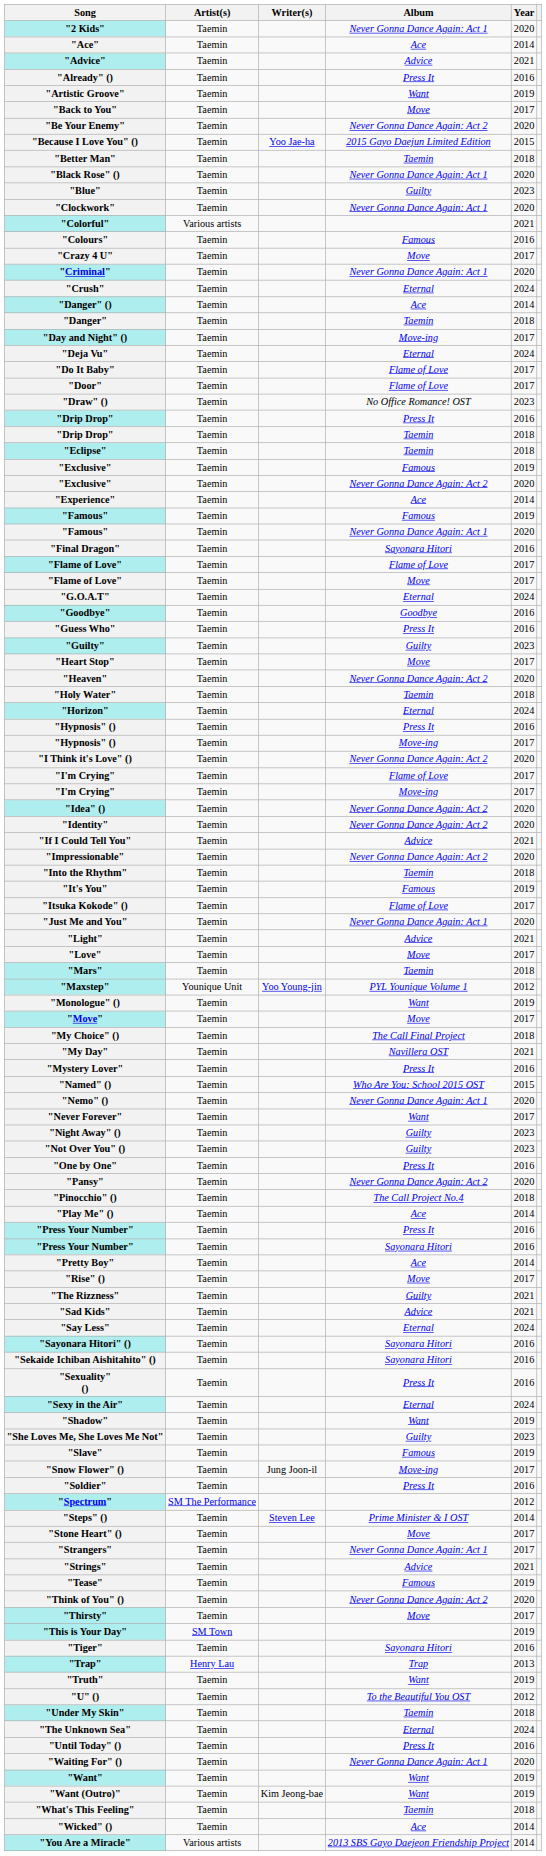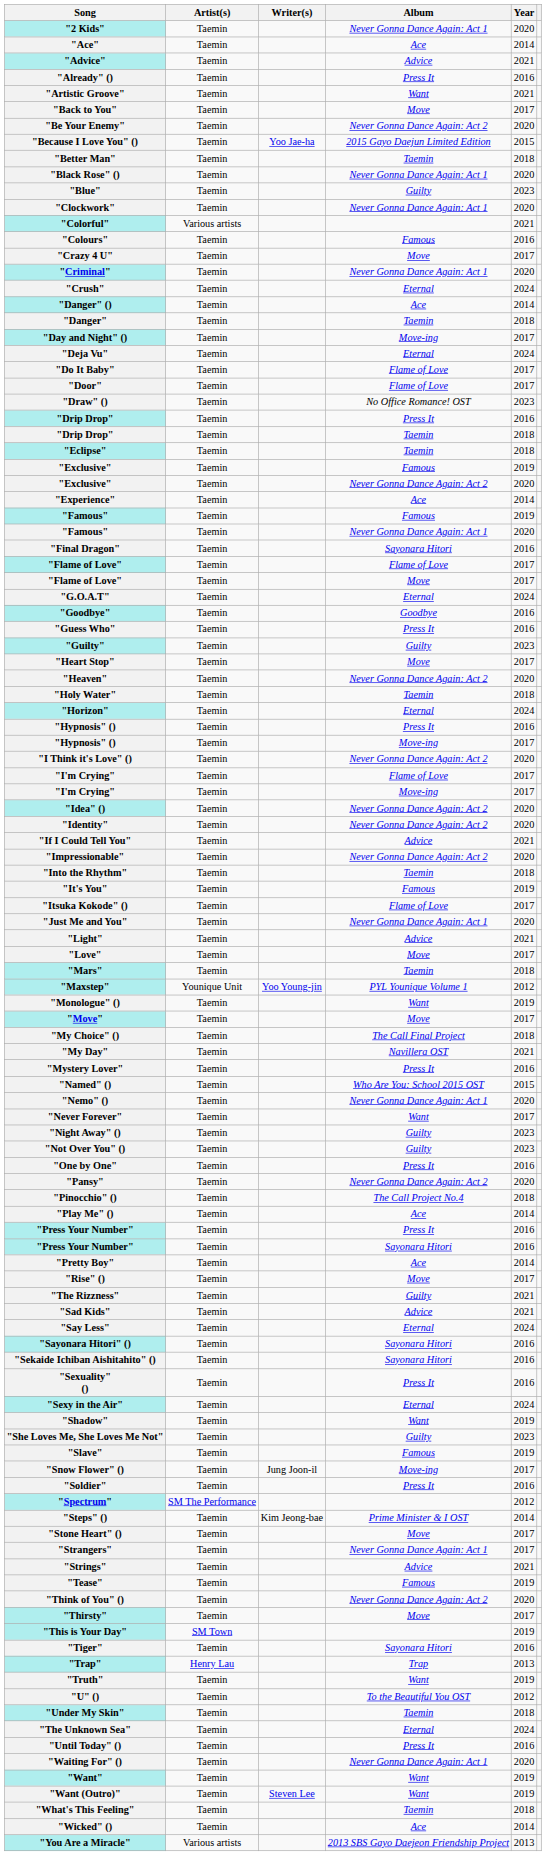 <table class="wikitable plainrowheaders sortable" style="text-align:center">
 <tr>
 <th scope="col">Song</th>
 <th scope="col">Artist(s)</th>
 <th scope="col" class="unsortable">Writer(s)</th>
 <th scope="col">Album</th>
 <th scope="col">Year</th>
 <th scope="col" class="unsortable"></th>
 </tr>
 <tr>
 <th scope="row" style="background-color:#AFEEEE">"2 Kids"  </th>
 <td>Taemin</td>
 <td></td>
 <td><em><a href='#'>Never Gonna Dance Again: Act 1</a></em></td>
 <td>2020</td>
 <td></td>
 </tr>
 <tr>
 <th scope="row">"Ace" </th>
 <td>Taemin</td>
 <td></td>
 <td><em><a href='#'>Ace</a></em></td>
 <td>2014</td>
 <td></td>
 </tr>
 <tr>
 <th scope="row" style="background-color:#AFEEEE">"Advice" </th>
 <td>Taemin</td>
 <td></td>
 <td><em><a href='#'>Advice</a></em></td>
 <td>2021</td>
 <td></td>
 </tr>
 <tr>
 <th scope="row">"Already" ()</th>
 <td>Taemin</td>
 <td></td>
 <td><em><a href='#'>Press It</a></em></td>
 <td>2016</td>
 <td></td>
 </tr>
 <tr>
 <th scope="row">"Artistic Groove"</th>
 <td>Taemin</td>
 <td></td>
 <td><em><a href='#'>Want</a></em></td>
-<td>2019</td>
+<td>2021</td>
 <td></td>
 </tr>
 <tr>
 <th scope="row">"Back to You" </th>
 <td>Taemin</td>
 <td></td>
 <td><em><a href='#'>Move</a></em></td>
 <td>2017</td>
 <td></td>
 </tr>
 <tr>
 <th scope="row">"Be Your Enemy"</th>
 <td>Taemin<br></td>
 <td></td>
 <td><em><a href='#'>Never Gonna Dance Again: Act 2</a></em></td>
 <td>2020</td>
 <td></td>
 </tr>
 <tr>
 <th scope="row">"Because I Love You" ()</th>
 <td>Taemin</td>
 <td><a href='#'>Yoo Jae-ha</a></td>
 <td><em><a href='#'>2015 Gayo Daejun Limited Edition</a></em></td>
 <td>2015</td>
 <td></td>
 </tr>
 <tr>
 <th scope="row">"Better Man"</th>
 <td>Taemin</td>
 <td></td>
 <td><em><a href='#'>Taemin</a></em></td>
 <td>2018</td>
 <td></td>
 </tr>
 <tr>
 <th scope="row">"Black Rose" ()</th>
 <td>Taemin<br></td>
 <td></td>
 <td><em><a href='#'>Never Gonna Dance Again: Act 1</a></em></td>
 <td>2020</td>
 <td></td>
 </tr>
 <tr>
 <th scope="row">"Blue"</th>
 <td>Taemin</td>
 <td></td>
 <td><em><a href='#'>Guilty</a></em></td>
 <td>2023</td>
 <td></td>
 </tr>
 <tr>
 <th scope="row">"Clockwork" </th>
 <td>Taemin</td>
 <td></td>
 <td><em><a href='#'>Never Gonna Dance Again: Act 1</a></em></td>
 <td>2020</td>
 <td></td>
 </tr>
 <tr>
 <th scope="row" style="background-color:#AFEEEE">"Colorful" </th>
 <td>Various artists</td>
 <td></td>
 <td></td>
 <td>2021</td>
 <td></td>
 </tr>
 <tr>
 <th scope="row">"Colours"</th>
 <td>Taemin</td>
 <td></td>
 <td><em><a href='#'>Famous</a></em></td>
 <td>2016</td>
 <td></td>
 </tr>
 <tr>
 <th scope="row">"Crazy 4 U"</th>
 <td>Taemin</td>
 <td></td>
 <td><em><a href='#'>Move</a></em></td>
 <td>2017</td>
 <td></td>
 </tr>
 <tr>
 <th scope="row" style="background-color:#AFEEEE">"<a href='#'>Criminal</a>" </th>
 <td>Taemin</td>
 <td></td>
 <td><em><a href='#'>Never Gonna Dance Again: Act 1</a></em></td>
 <td>2020</td>
 <td></td>
 </tr>
 <tr>
 <th scope="row">"Crush"</th>
 <td>Taemin</td>
 <td></td>
 <td><em><a href='#'>Eternal</a></em></td>
 <td>2024</td>
 <td></td>
 </tr>
 <tr>
 <th scope="row" style="background-color:#AFEEEE">"Danger" ()  </th>
 <td>Taemin</td>
 <td></td>
 <td><em><a href='#'>Ace</a></em></td>
 <td>2014</td>
 <td></td>
 </tr>
 <tr>
 <th scope="row">"Danger"<br></th>
 <td>Taemin</td>
 <td></td>
 <td><em><a href='#'>Taemin</a></em></td>
 <td>2018</td>
 <td></td>
 </tr>
 <tr>
 <th scope="row" style="background-color:#AFEEEE">"Day and Night" () </th>
 <td>Taemin</td>
 <td></td>
 <td><em><a href='#'>Move-ing</a></em></td>
 <td>2017</td>
 <td></td>
 </tr>
 <tr>
 <th scope="row">"Deja Vu"</th>
 <td>Taemin</td>
 <td></td>
 <td><em><a href='#'>Eternal</a></em></td>
 <td>2024</td>
 <td></td>
 </tr>
 <tr>
 <th scope="row">"Do It Baby"</th>
 <td>Taemin</td>
 <td></td>
 <td><em><a href='#'>Flame of Love</a></em></td>
 <td>2017</td>
 <td></td>
 </tr>
 <tr>
 <th scope="row">"Door"</th>
 <td>Taemin</td>
 <td></td>
 <td><em><a href='#'>Flame of Love</a></em></td>
 <td>2017</td>
 <td></td>
 </tr>
 <tr>
 <th scope="row">"Draw" ()</th>
 <td>Taemin</td>
 <td></td>
 <td><em>No Office Romance! OST</em></td>
 <td>2023</td>
 <td></td>
 </tr>
 <tr>
 <th scope="row" style="background-color:#AFEEEE">"Drip Drop" </th>
 <td>Taemin</td>
 <td></td>
 <td><em><a href='#'>Press It</a></em></td>
 <td>2016</td>
 <td></td>
 </tr>
 <tr>
 <th scope="row">"Drip Drop"<br></th>
 <td>Taemin</td>
 <td></td>
 <td><em><a href='#'>Taemin</a></em></td>
 <td>2018</td>
 <td></td>
 </tr>
 <tr>
 <th scope="row" style="background-color:#AFEEEE">"Eclipse"  </th>
 <td>Taemin</td>
 <td></td>
 <td><em><a href='#'>Taemin</a></em></td>
 <td>2018</td>
 <td></td>
 </tr>
 <tr>
 <th scope="row">"Exclusive"</th>
 <td>Taemin</td>
 <td></td>
 <td><em><a href='#'>Famous</a></em></td>
 <td>2019</td>
 <td></td>
 </tr>
 <tr>
 <th scope="row">"Exclusive"<br></th>
 <td>Taemin</td>
 <td></td>
 <td><em><a href='#'>Never Gonna Dance Again: Act 2</a></em></td>
 <td>2020</td>
 <td></td>
 </tr>
 <tr>
 <th scope="row">"Experience"</th>
 <td>Taemin</td>
 <td></td>
 <td><em><a href='#'>Ace</a></em></td>
 <td>2014</td>
 <td></td>
 </tr>
 <tr>
 <th scope="row" style="background-color:#AFEEEE">"Famous"  </th>
 <td>Taemin</td>
 <td></td>
 <td><em><a href='#'>Famous</a></em></td>
 <td>2019</td>
 <td></td>
 </tr>
 <tr>
 <th scope="row">"Famous"<br></th>
 <td>Taemin</td>
 <td></td>
 <td><em><a href='#'>Never Gonna Dance Again: Act 1</a></em></td>
 <td>2020</td>
 <td></td>
 </tr>
 <tr>
 <th scope="row">"Final Dragon"</th>
 <td>Taemin</td>
 <td></td>
 <td><em><a href='#'>Sayonara Hitori</a></em></td>
 <td>2016</td>
 <td></td>
 </tr>
 <tr>
 <th scope="row" style="background-color:#AFEEEE">"Flame of Love" </th>
 <td>Taemin</td>
 <td></td>
 <td><em><a href='#'>Flame of Love</a></em></td>
 <td>2017</td>
 <td></td>
 </tr>
 <tr>
 <th scope="row">"Flame of Love"<br></th>
 <td>Taemin</td>
 <td></td>
 <td><em><a href='#'>Move</a></em></td>
 <td>2017</td>
 <td></td>
 </tr>
 <tr>
 <th scope="row">"G.O.A.T" </th>
 <td>Taemin</td>
 <td></td>
 <td><em><a href='#'>Eternal</a></em></td>
 <td>2024</td>
 <td></td>
 </tr>
 <tr>
 <th scope="row" style="background-color:#AFEEEE">"Goodbye"</th>
 <td>Taemin</td>
 <td></td>
 <td><em><a href='#'>Goodbye</a></em></td>
 <td>2016</td>
 <td></td>
 </tr>
 <tr>
 <th scope="row">"Guess Who"</th>
 <td>Taemin</td>
 <td></td>
 <td><em><a href='#'>Press It</a></em></td>
 <td>2016</td>
 <td></td>
 </tr>
 <tr>
 <th scope="row" style="background-color:#AFEEEE">"Guilty" </th>
 <td>Taemin</td>
 <td></td>
 <td><em><a href='#'>Guilty</a></em></td>
 <td>2023</td>
 <td></td>
 </tr>
 <tr>
 <th scope="row">"Heart Stop" </th>
 <td>Taemin<br></td>
 <td></td>
 <td><em><a href='#'>Move</a></em></td>
 <td>2017</td>
 <td></td>
 </tr>
 <tr>
 <th scope="row">"Heaven"</th>
 <td>Taemin</td>
 <td></td>
 <td><em><a href='#'>Never Gonna Dance Again: Act 2</a></em></td>
 <td>2020</td>
 <td></td>
 </tr>
 <tr>
 <th scope="row">"Holy Water"</th>
 <td>Taemin</td>
 <td></td>
 <td><em><a href='#'>Taemin</a></em></td>
 <td>2018</td>
 <td></td>
 </tr>
 <tr>
 <th scope="row" style="background-color:#AFEEEE">"Horizon" </th>
 <td>Taemin</td>
 <td></td>
 <td><em><a href='#'>Eternal</a></em></td>
 <td>2024</td>
 <td></td>
 </tr>
 <tr>
 <th scope="row">"Hypnosis" ()</th>
 <td>Taemin</td>
 <td></td>
 <td><em><a href='#'>Press It</a></em></td>
 <td>2016</td>
 <td></td>
 </tr>
 <tr>
 <th scope="row">"Hypnosis" ()<br></th>
 <td>Taemin</td>
 <td></td>
 <td><em><a href='#'>Move-ing</a></em></td>
 <td>2017</td>
 <td></td>
 </tr>
 <tr>
 <th scope="row">"I Think it's Love" () </th>
 <td>Taemin</td>
 <td></td>
 <td><em><a href='#'>Never Gonna Dance Again: Act 2</a></em></td>
 <td>2020</td>
 <td></td>
 </tr>
 <tr>
 <th scope="row">"I'm Crying"</th>
 <td>Taemin</td>
 <td></td>
 <td><em><a href='#'>Flame of Love</a></em></td>
 <td>2017</td>
 <td></td>
 </tr>
 <tr>
 <th scope="row">"I'm Crying"<br></th>
 <td>Taemin</td>
 <td></td>
 <td><em><a href='#'>Move-ing</a></em></td>
 <td>2017</td>
 <td></td>
 </tr>
 <tr>
 <th scope="row" style="background-color:#AFEEEE">"Idea" () </th>
 <td>Taemin</td>
 <td></td>
 <td><em><a href='#'>Never Gonna Dance Again: Act 2</a></em></td>
 <td>2020</td>
 <td></td>
 </tr>
 <tr>
 <th scope="row">"Identity"</th>
 <td>Taemin</td>
 <td></td>
 <td><em><a href='#'>Never Gonna Dance Again: Act 2</a></em></td>
 <td>2020</td>
 <td></td>
 </tr>
 <tr>
 <th scope="row">"If I Could Tell You"</th>
 <td>Taemin<br></td>
 <td></td>
 <td><em><a href='#'>Advice</a></em></td>
 <td>2021</td>
 <td></td>
 </tr>
 <tr>
 <th scope="row">"Impressionable"</th>
 <td>Taemin</td>
 <td></td>
 <td><em><a href='#'>Never Gonna Dance Again: Act 2</a></em></td>
 <td>2020</td>
 <td></td>
 </tr>
 <tr>
 <th scope="row">"Into the Rhythm"</th>
 <td>Taemin</td>
 <td></td>
 <td><em><a href='#'>Taemin</a></em></td>
 <td>2018</td>
 <td></td>
 </tr>
 <tr>
 <th scope="row">"It's You"</th>
 <td>Taemin</td>
 <td></td>
 <td><em><a href='#'>Famous</a></em></td>
 <td>2019</td>
 <td></td>
 </tr>
 <tr>
 <th scope="row">"Itsuka Kokode" ()</th>
 <td>Taemin</td>
 <td></td>
 <td><em><a href='#'>Flame of Love</a></em></td>
 <td>2017</td>
 <td></td>
 </tr>
 <tr>
 <th scope="row">"Just Me and You" </th>
 <td>Taemin</td>
 <td></td>
 <td><em><a href='#'>Never Gonna Dance Again: Act 1</a></em></td>
 <td>2020</td>
 <td></td>
 </tr>
 <tr>
 <th scope="row">"Light" </th>
 <td>Taemin</td>
 <td></td>
 <td><em><a href='#'>Advice</a></em></td>
 <td>2021</td>
 <td></td>
 </tr>
 <tr>
 <th scope="row">"Love"</th>
 <td>Taemin</td>
 <td></td>
 <td><em><a href='#'>Move</a></em></td>
 <td>2017</td>
 <td></td>
 </tr>
 <tr>
 <th scope="row" style="background-color:#AFEEEE">"Mars"  </th>
 <td>Taemin</td>
 <td></td>
 <td><em><a href='#'>Taemin</a></em></td>
 <td>2018</td>
 <td></td>
 </tr>
 <tr>
 <th scope="row" style="background-color:#AFEEEE">"Maxstep" </th>
 <td>Younique Unit</td>
 <td><a href='#'>Yoo Young-jin</a></td>
 <td><em><a href='#'>PYL Younique Volume 1</a></em></td>
 <td>2012</td>
 <td></td>
 </tr>
 <tr>
 <th scope="row">"Monologue" ()</th>
 <td>Taemin</td>
 <td></td>
 <td><em><a href='#'>Want</a></em></td>
 <td>2019</td>
 <td></td>
 </tr>
 <tr>
 <th scope="row" style="background-color:#AFEEEE">"<a href='#'>Move</a>" </th>
 <td>Taemin</td>
 <td></td>
 <td><em><a href='#'>Move</a></em></td>
 <td>2017</td>
 <td></td>
 </tr>
 <tr>
 <th scope="row">"My Choice" ()</th>
 <td>Taemin<br></td>
 <td></td>
 <td><em><a href='#'>The Call Final Project</a></em></td>
 <td>2018</td>
 <td></td>
 </tr>
 <tr>
 <th scope="row">"My Day"</th>
 <td>Taemin</td>
 <td></td>
 <td><em><a href='#'>Navillera OST</a></em></td>
 <td>2021</td>
 <td></td>
 </tr>
 <tr>
 <th scope="row">"Mystery Lover"</th>
 <td>Taemin</td>
 <td></td>
 <td><em><a href='#'>Press It</a></em></td>
 <td>2016</td>
 <td></td>
 </tr>
 <tr>
 <th scope="row">"Named" () </th>
 <td>Taemin<br></td>
 <td></td>
 <td><em><a href='#'>Who Are You: School 2015 OST</a></em></td>
 <td>2015</td>
 <td></td>
 </tr>
 <tr>
 <th scope="row">"Nemo" ()</th>
 <td>Taemin</td>
 <td></td>
 <td><em><a href='#'>Never Gonna Dance Again: Act 1</a></em></td>
 <td>2020</td>
 <td></td>
 </tr>
 <tr>
 <th scope="row">"Never Forever"</th>
 <td>Taemin</td>
 <td></td>
 <td><em><a href='#'>Want</a></em></td>
 <td>2017</td>
 <td></td>
 </tr>
 <tr>
 <th scope="row">"Night Away" ()</th>
 <td>Taemin</td>
 <td></td>
 <td><em><a href='#'>Guilty</a></em></td>
 <td>2023</td>
 <td></td>
 </tr>
 <tr>
 <th scope="row">"Not Over You" ()</th>
 <td>Taemin</td>
 <td></td>
 <td><em><a href='#'>Guilty</a></em></td>
 <td>2023</td>
 <td></td>
 </tr>
 <tr>
 <th scope="row">"One by One" </th>
 <td>Taemin</td>
 <td></td>
 <td><em><a href='#'>Press It</a></em></td>
 <td>2016</td>
 <td></td>
 </tr>
 <tr>
 <th scope="row">"Pansy" </th>
 <td>Taemin</td>
 <td></td>
 <td><em><a href='#'>Never Gonna Dance Again: Act 2</a></em></td>
 <td>2020</td>
 <td></td>
 </tr>
 <tr>
 <th scope="row">"Pinocchio" ()</th>
 <td>Taemin<br></td>
 <td></td>
 <td><em><a href='#'>The Call Project No.4</a></em></td>
 <td>2018</td>
 <td></td>
 </tr>
 <tr>
 <th scope="row">"Play Me" ()</th>
 <td>Taemin</td>
 <td></td>
 <td><em><a href='#'>Ace</a></em></td>
 <td>2014</td>
 <td></td>
 </tr>
 <tr>
 <th scope="row" style="background-color:#AFEEEE">"Press Your Number" </th>
 <td>Taemin</td>
 <td></td>
 <td><em><a href='#'>Press It</a></em></td>
 <td>2016</td>
 <td></td>
 </tr>
 <tr>
 <th scope="row" style="background-color:#AFEEEE">"Press Your Number"<br> </th>
 <td>Taemin</td>
 <td></td>
 <td><em><a href='#'>Sayonara Hitori</a></em></td>
 <td>2016</td>
 <td></td>
 </tr>
 <tr>
 <th scope="row">"Pretty Boy"</th>
 <td>Taemin<br></td>
 <td></td>
 <td><em><a href='#'>Ace</a></em></td>
 <td>2014</td>
 <td></td>
 </tr>
 <tr>
 <th scope="row">"Rise" () </th>
 <td>Taemin</td>
 <td></td>
 <td><em><a href='#'>Move</a></em></td>
 <td>2017</td>
 <td></td>
 </tr>
 <tr>
 <th scope="row" data-sort-value="Rizzness">"The Rizzness"</th>
 <td>Taemin</td>
 <td></td>
 <td><em><a href='#'>Guilty</a></em></td>
 <td>2021</td>
 <td></td>
 </tr>
 <tr>
 <th scope="row">"Sad Kids" </th>
 <td>Taemin</td>
 <td></td>
 <td><em><a href='#'>Advice</a></em></td>
 <td>2021</td>
 <td></td>
 </tr>
 <tr>
 <th scope="row">"Say Less"</th>
 <td>Taemin</td>
 <td></td>
 <td><em><a href='#'>Eternal</a></em></td>
 <td>2024</td>
 <td></td>
 </tr>
 <tr>
 <th scope="row" style="background-color:#AFEEEE">"Sayonara Hitori" () </th>
 <td>Taemin</td>
 <td></td>
 <td><em><a href='#'>Sayonara Hitori</a></em></td>
 <td>2016</td>
 <td></td>
 </tr>
 <tr>
 <th scope="row">"Sekaide Ichiban Aishitahito" ()</th>
 <td>Taemin</td>
 <td></td>
 <td><em><a href='#'>Sayonara Hitori</a></em></td>
 <td>2016</td>
 <td></td>
 </tr>
 <tr>
 <th scope="row">"Sexuality"<br>()</th>
 <td>Taemin</td>
 <td></td>
 <td><em><a href='#'>Press It</a></em></td>
 <td>2016</td>
 <td></td>
 </tr>
 <tr>
 <th scope="row" style="background-color:#AFEEEE">"Sexy in the Air" </th>
 <td>Taemin</td>
 <td></td>
 <td><em><a href='#'>Eternal</a></em></td>
 <td>2024</td>
 <td></td>
 </tr>
 <tr>
 <th scope="row">"Shadow"</th>
 <td>Taemin</td>
 <td></td>
 <td><em><a href='#'>Want</a></em></td>
 <td>2019</td>
 <td></td>
 </tr>
 <tr>
 <th scope="row">"She Loves Me, She Loves Me Not"</th>
 <td>Taemin</td>
 <td></td>
 <td><em><a href='#'>Guilty</a></em></td>
 <td>2023</td>
 <td></td>
 </tr>
 <tr>
 <th scope="row">"Slave"</th>
 <td>Taemin</td>
 <td></td>
 <td><em><a href='#'>Famous</a></em></td>
 <td>2019</td>
 <td></td>
 </tr>
 <tr>
 <th scope="row">"Snow Flower" ()</th>
 <td>Taemin</td>
 <td>Jung Joon-il</td>
 <td><em><a href='#'>Move-ing</a></em></td>
 <td>2017</td>
 <td></td>
 </tr>
 <tr>
 <th scope="row">"Soldier"</th>
 <td>Taemin</td>
 <td></td>
 <td><em><a href='#'>Press It</a></em></td>
 <td>2016</td>
 <td></td>
 </tr>
 <tr>
 <th scope="row" style="background-color:#AFEEEE">"<a href='#'>Spectrum</a>" </th>
 <td><a href='#'>SM The Performance</a></td>
 <td></td>
 <td></td>
 <td>2012</td>
 <td></td>
 </tr>
 <tr>
 <th scope="row">"Steps" ()</th>
 <td>Taemin</td>
-<td><a href='#'>Steven Lee</a></td>
+<td>Kim Jeong-bae</td>
 <td><em><a href='#'>Prime Minister & I OST</a></em></td>
 <td>2014</td>
 <td></td>
 </tr>
 <tr>
 <th scope="row">"Stone Heart" ()</th>
 <td>Taemin</td>
 <td></td>
 <td><em><a href='#'>Move</a></em></td>
 <td>2017</td>
 <td></td>
 </tr>
 <tr>
 <th scope="row">"Strangers"</th>
 <td>Taemin</td>
 <td></td>
 <td><em><a href='#'>Never Gonna Dance Again: Act 1</a></em></td>
 <td>2017</td>
 <td></td>
 </tr>
 <tr>
 <th scope="row">"Strings"</th>
 <td>Taemin</td>
 <td></td>
 <td><em><a href='#'>Advice</a></em></td>
 <td>2021</td>
 <td></td>
 </tr>
 <tr>
 <th scope="row">"Tease" </th>
 <td>Taemin</td>
 <td></td>
 <td><em><a href='#'>Famous</a></em></td>
 <td>2019</td>
 <td></td>
 </tr>
 <tr>
 <th scope="row">"Think of You" ()</th>
 <td>Taemin</td>
 <td></td>
 <td><em><a href='#'>Never Gonna Dance Again: Act 2</a></em></td>
 <td>2020</td>
 <td></td>
 </tr>
 <tr>
 <th scope="row" style="background-color:#AFEEEE">"Thirsty" </th>
 <td>Taemin</td>
 <td></td>
 <td><em><a href='#'>Move</a></em></td>
 <td>2017</td>
 <td></td>
 </tr>
 <tr>
 <th scope="row" style="background-color:#AFEEEE">"This is Your Day" </th>
 <td><a href='#'>SM Town</a></td>
 <td></td>
 <td></td>
 <td>2019</td>
 <td></td>
 </tr>
 <tr>
 <th scope="row">"Tiger"</th>
 <td>Taemin</td>
 <td></td>
 <td><em><a href='#'>Sayonara Hitori</a></em></td>
 <td>2016</td>
 <td></td>
 </tr>
 <tr>
 <th scope="row" style="background-color:#AFEEEE">"Trap" </th>
 <td><a href='#'>Henry Lau</a><br></td>
 <td></td>
 <td><em><a href='#'>Trap</a></em></td>
 <td>2013</td>
 <td></td>
 </tr>
 <tr>
 <th scope="row">"Truth"</th>
 <td>Taemin</td>
 <td></td>
 <td><em><a href='#'>Want</a></em></td>
 <td>2019</td>
 <td></td>
 </tr>
 <tr>
 <th scope="row">"U" () </th>
 <td>Taemin</td>
 <td></td>
 <td><em><a href='#'>To the Beautiful You OST</a></em></td>
 <td>2012</td>
 <td></td>
 </tr>
 <tr>
 <th scope="row" style="background-color:#AFEEEE">"Under My Skin" </th>
 <td>Taemin</td>
 <td></td>
 <td><em><a href='#'>Taemin</a></em></td>
 <td>2018</td>
 <td></td>
 </tr>
 <tr>
 <th scope="row" data-sort-value="Unknown Sea">"The Unknown Sea"</th>
 <td>Taemin</td>
 <td></td>
 <td><em><a href='#'>Eternal</a></em></td>
 <td>2024</td>
 <td></td>
 </tr>
 <tr>
 <th scope="row">"Until Today" ()</th>
 <td>Taemin</td>
 <td></td>
 <td><em><a href='#'>Press It</a></em></td>
 <td>2016</td>
 <td></td>
 </tr>
 <tr>
 <th scope="row">"Waiting For" () </th>
 <td>Taemin</td>
 <td></td>
 <td><em><a href='#'>Never Gonna Dance Again: Act 1</a></em></td>
 <td>2020</td>
 <td></td>
 </tr>
 <tr>
 <th scope="row" style="background-color:#AFEEEE">"Want" </th>
 <td>Taemin</td>
 <td></td>
 <td><em><a href='#'>Want</a></em></td>
 <td>2019</td>
 <td></td>
 </tr>
 <tr>
 <th scope="row">"Want (Outro)"</th>
 <td>Taemin</td>
-<td>Kim Jeong-bae</td>
+<td><a href='#'>Steven Lee</a></td>
 <td><em><a href='#'>Want</a></em></td>
 <td>2019</td>
 <td></td>
 </tr>
 <tr>
 <th scope="row">"What's This Feeling"</th>
 <td>Taemin</td>
 <td></td>
 <td><em><a href='#'>Taemin</a></em></td>
 <td>2018</td>
 <td></td>
 </tr>
 <tr>
 <th scope="row">"Wicked" ()</th>
 <td>Taemin</td>
 <td></td>
 <td><em><a href='#'>Ace</a></em></td>
 <td>2014</td>
 <td></td>
 </tr>
 <tr>
 <th scope="row" style="background-color:#AFEEEE">"You Are a Miracle"  </th>
 <td>Various artists</td>
 <td></td>
 <td><em><a href='#'>2013 SBS Gayo Daejeon Friendship Project</a></em></td>
-<td>2014</td>
+<td>2013</td>
 <td></td>
 </tr>
 </table>
